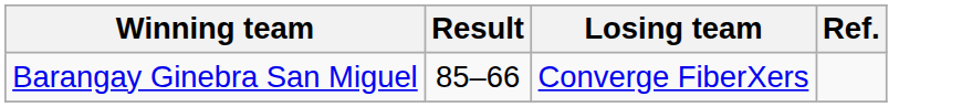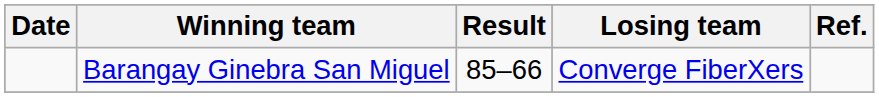 <table class="wikitable sortable" style="text-align: center">
 <tr>
+<th>Date</th>
 <th>Winning team</th>
 <th>Result</th>
 <th>Losing team</th>
 <th class=unsortable>Ref.</th>
 </tr>
 <tr>
+<td></td>
 <td><a href='#'>Barangay Ginebra San Miguel</a></td>
 <td>85–66</td>
 <td><a href='#'>Converge FiberXers</a></td>
 <td></td>
 </tr>
 </table>
